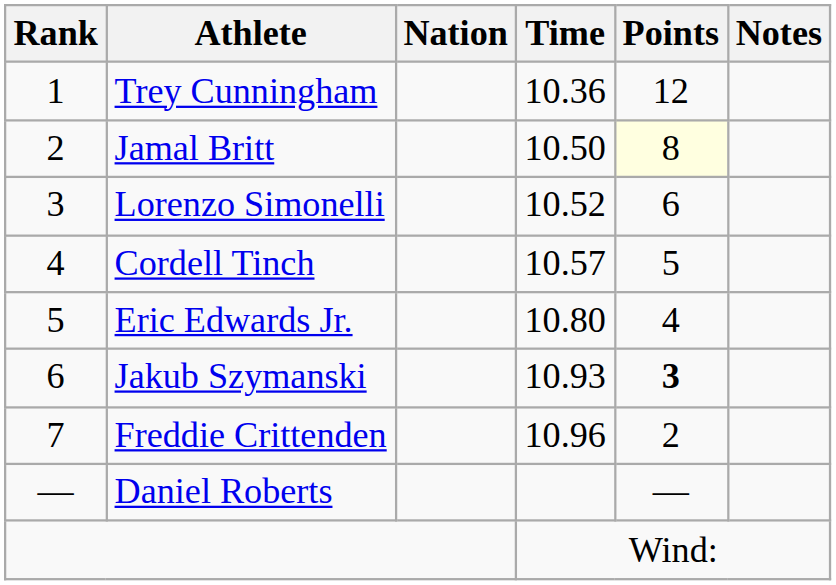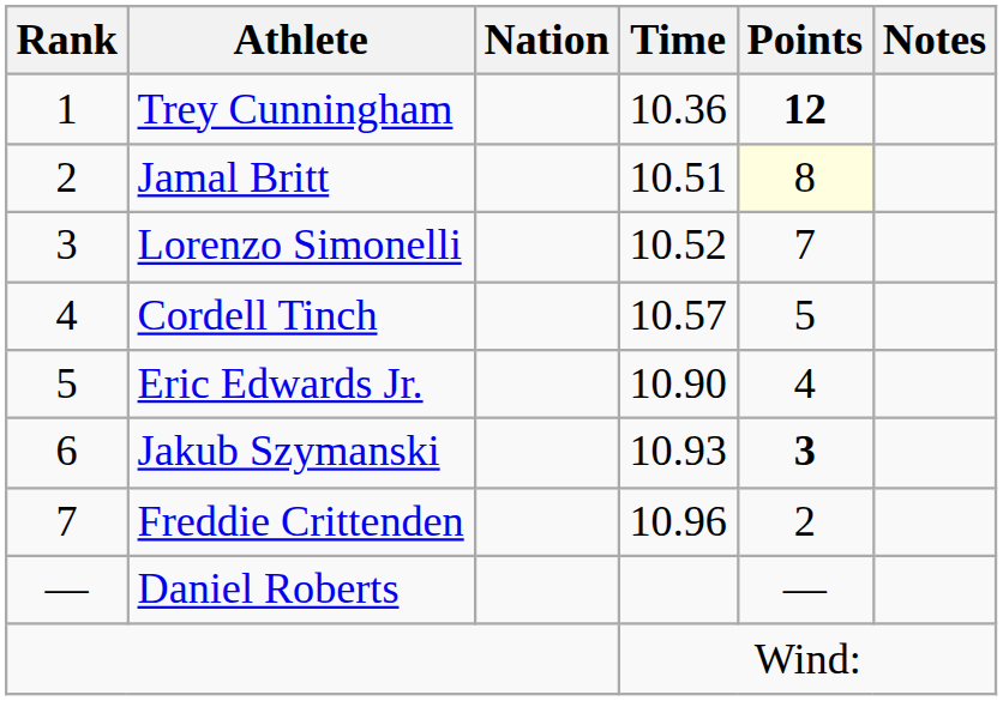 <table class="wikitable mw-datatable sortable" style="text-align:center;">
 <tr>
 <th scope="col" style="width: 10px;">Rank</th>
 <th scope="col">Athlete</th>
 <th scope="col">Nation</th>
 <th scope="col">Time</th>
 <th scope="col">Points</th>
 <th scope="col">Notes</th>
 </tr>
 <tr>
 <td>1</td>
 <td align="left"><a href='#'>Trey Cunningham</a> </td>
 <td align="left"></td>
 <td>10.36</td>
-<td>12</td>
+<td><strong>12</strong></td>
 <td></td>
 </tr>
 <tr>
 <td>2</td>
 <td align="left"><a href='#'>Jamal Britt</a> </td>
 <td align="left"></td>
-<td>10.50</td>
+<td>10.51</td>
 <td style="background: lightyellow;">8</td>
 <td></td>
 </tr>
 <tr>
 <td>3</td>
 <td align="left"><a href='#'>Lorenzo Simonelli</a> </td>
 <td align="left"></td>
 <td>10.52</td>
-<td>6</td>
+<td>7</td>
 <td></td>
 </tr>
 <tr>
 <td>4</td>
 <td align="left"><a href='#'>Cordell Tinch</a> </td>
 <td align="left"></td>
 <td>10.57</td>
 <td>5</td>
 <td></td>
 </tr>
 <tr>
 <td>5</td>
 <td align="left"><a href='#'>Eric Edwards Jr.</a> </td>
 <td align="left"></td>
-<td>10.80</td>
+<td>10.90</td>
 <td>4</td>
 <td></td>
 </tr>
 <tr>
 <td>6</td>
 <td align="left"><a href='#'>Jakub Szymanski</a> </td>
 <td align="left"></td>
 <td>10.93</td>
 <td><strong>3</strong></td>
 <td></td>
 </tr>
 <tr>
 <td>7</td>
 <td align="left"><a href='#'>Freddie Crittenden</a> </td>
 <td align="left"></td>
 <td>10.96</td>
 <td>2</td>
 <td></td>
 </tr>
 <tr>
 <td>—</td>
 <td align="left"><a href='#'>Daniel Roberts</a> </td>
 <td align="left"></td>
 <td></td>
 <td>—</td>
 <td></td>
 </tr>
 <tr class="sortbottom">
 <td colspan="3"></td>
 <td colspan="3">Wind: </td>
 </tr>
 </table>
